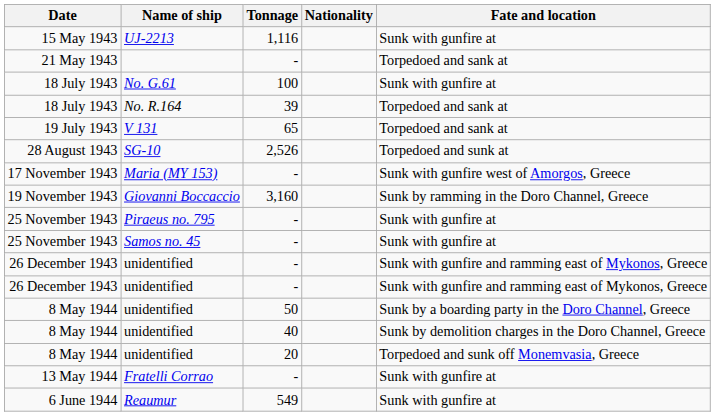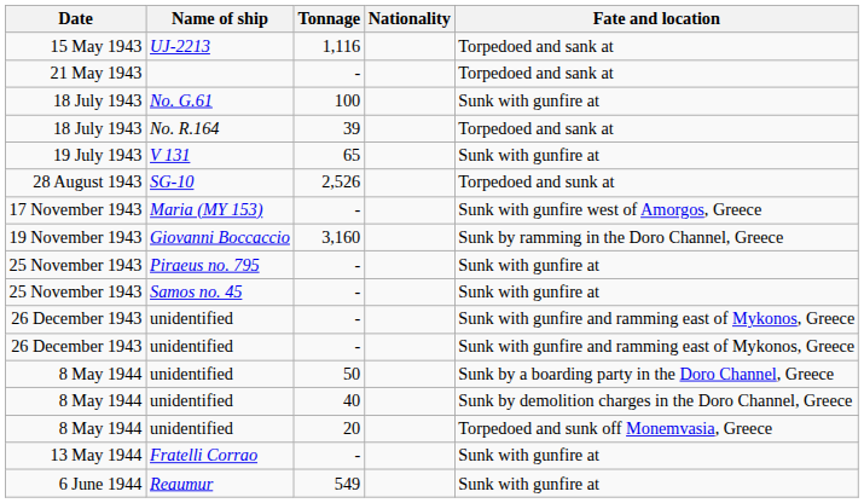 <table class="wikitable sortable" style="margin: 1em auto 1em auto;"|->
 <tr>
 <th>Date</th>
 <th>Name of ship</th>
 <th>Tonnage</th>
 <th>Nationality</th>
 <th>Fate and location</th>
 </tr>
 <tr>
 <td align="right">15 May 1943</td>
 <td align="left"><a href='#'><em>UJ-2213</em></a></td>
 <td align="right">1,116</td>
 <td align="left"></td>
-<td align="left">Sunk with gunfire at </td>
+<td align="left">Torpedoed and sank at </td>
 </tr>
 <tr>
 <td align="right">21 May 1943</td>
 <td align="left"></td>
 <td align="right">-</td>
 <td align="left"></td>
 <td align="left">Torpedoed and sank at </td>
 </tr>
 <tr>
 <td align="right">18 July 1943</td>
 <td align="left"><a href='#'><em>No. G.61</em></a></td>
 <td align="right">100</td>
 <td align="left"></td>
 <td align="left">Sunk with gunfire at </td>
 </tr>
 <tr>
 <td align="right">18 July 1943</td>
 <td align="left"><em>No. R.164</em></td>
 <td align="right">39</td>
 <td align="left"></td>
 <td align="left">Torpedoed and sank at </td>
 </tr>
 <tr>
 <td align="right">19 July 1943</td>
 <td align="left"><a href='#'><em>V 131</em></a></td>
 <td align="right">65</td>
 <td align="left"></td>
-<td align="left">Torpedoed and sank at </td>
+<td align="left">Sunk with gunfire at </td>
 </tr>
 <tr>
 <td align="right">28 August 1943</td>
 <td align="left"><a href='#'><em>SG-10</em></a></td>
 <td align="right">2,526</td>
 <td align="left"></td>
 <td align="left">Torpedoed and sunk at </td>
 </tr>
 <tr>
 <td align="right">17 November 1943</td>
 <td align="left"><a href='#'><em>Maria (MY 153)</em></a></td>
 <td align="right">-</td>
 <td align="left"></td>
 <td align="left">Sunk with gunfire west of <a href='#'>Amorgos</a>, Greece</td>
 </tr>
 <tr>
 <td align="right">19 November 1943</td>
 <td align="left"><a href='#'><em>Giovanni Boccaccio</em></a></td>
 <td align="right">3,160</td>
 <td align="left"></td>
 <td align="left">Sunk by ramming in the Doro Channel, Greece</td>
 </tr>
 <tr>
 <td align="right">25 November 1943</td>
 <td align="left"><a href='#'><em>Piraeus no. 795</em></a></td>
 <td align="right">-</td>
 <td align="left"></td>
 <td align="left">Sunk with gunfire at </td>
 </tr>
 <tr>
 <td align="right">25 November 1943</td>
 <td align="left"><a href='#'><em>Samos no. 45</em></a></td>
 <td align="right">-</td>
 <td align="left"></td>
 <td align="left">Sunk with gunfire at </td>
 </tr>
 <tr>
 <td align="right">26 December 1943</td>
 <td align="left">unidentified</td>
 <td align="right">-</td>
 <td align="left"></td>
 <td align="left">Sunk with gunfire and ramming east of <a href='#'>Mykonos</a>, Greece</td>
 </tr>
 <tr>
 <td align="right">26 December 1943</td>
 <td align="left">unidentified</td>
 <td align="right">-</td>
 <td align="left"></td>
 <td align="left">Sunk with gunfire and ramming east of Mykonos, Greece</td>
 </tr>
 <tr>
 <td align="right">8 May 1944</td>
 <td align="left">unidentified</td>
 <td align="right">50</td>
 <td align="left"></td>
 <td align="left">Sunk by a boarding party in the <a href='#'>Doro Channel</a>, Greece</td>
 </tr>
 <tr>
 <td align="right">8 May 1944</td>
 <td align="left">unidentified</td>
 <td align="right">40</td>
 <td align="left"></td>
 <td align="left">Sunk by demolition charges in the Doro Channel, Greece</td>
 </tr>
 <tr>
 <td align="right">8 May 1944</td>
 <td align="left">unidentified</td>
 <td align="right">20</td>
 <td align="left"></td>
 <td align="left">Torpedoed and sunk off <a href='#'>Monemvasia</a>, Greece</td>
 </tr>
 <tr>
 <td align="right">13 May 1944</td>
 <td align="left"><a href='#'><em>Fratelli Corrao</em></a></td>
 <td align="right">-</td>
 <td align="left"></td>
 <td align="left">Sunk with gunfire at </td>
 </tr>
 <tr>
 <td align="right">6 June 1944</td>
 <td align="left"><a href='#'><em>Reaumur</em></a></td>
 <td align="right">549</td>
 <td align="left"></td>
 <td align="left">Sunk with gunfire at </td>
 </tr>
 </table>
